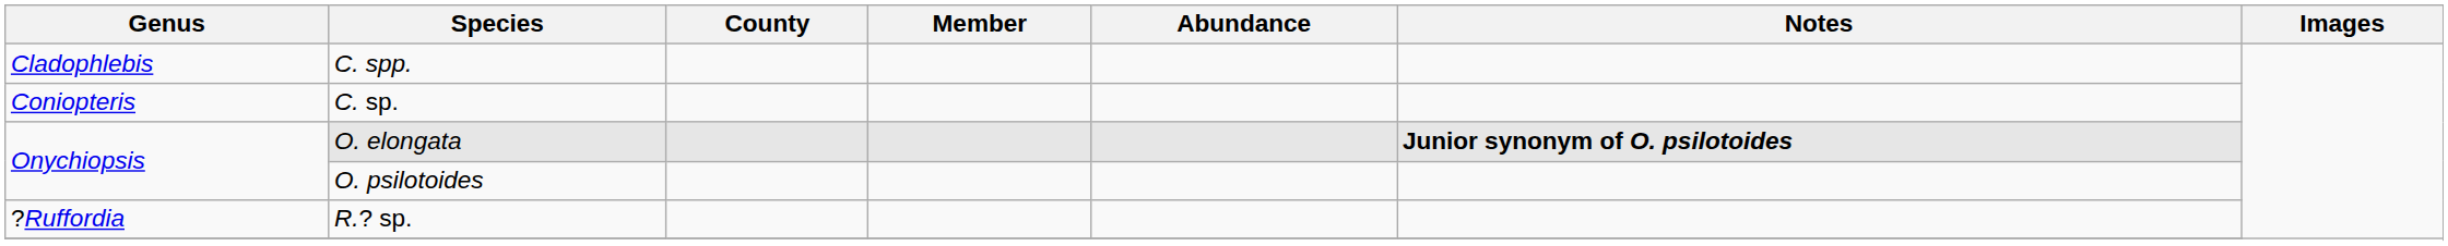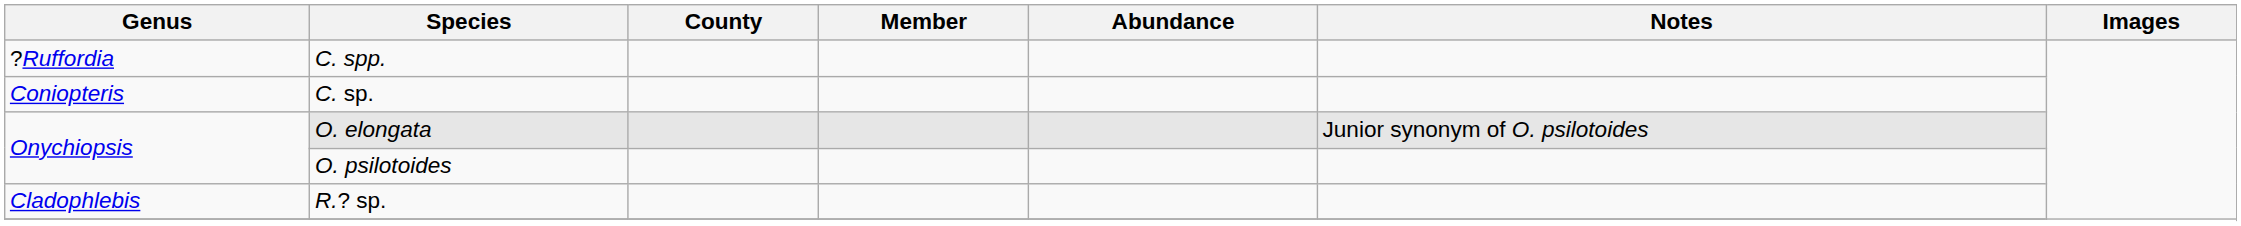 <table class="wikitable" align="center" width="100%">
 <tr>
 <th>Genus</th>
 <th>Species</th>
 <th>County</th>
 <th>Member</th>
 <th>Abundance</th>
 <th>Notes</th>
 <th>Images</th>
 </tr>
 <tr>
-<td><em><a href='#'>Cladophlebis</a></em></td>
+<td>?<em><a href='#'>Ruffordia</a></em></td>
 <td><em>C. spp.</em></td>
 <td></td>
 <td></td>
 <td></td>
 <td></td>
 <td rowspan="99"></td>
 </tr>
 <tr>
 <td><em><a href='#'>Coniopteris</a></em></td>
 <td><em>C.</em> sp.</td>
 <td></td>
 <td></td>
 <td></td>
 <td></td>
 </tr>
 <tr>
 <td rowspan=2><em><a href='#'>Onychiopsis</a></em></td>
 <td style="background:#E6E6E6;"><em>O. elongata</em></td>
 <td style="background:#E6E6E6;"></td>
 <td style="background:#E6E6E6;"></td>
 <td style="background:#E6E6E6;"></td>
-<td style="background:#E6E6E6;"><strong>Junior synonym of <em>O. psilotoides</em></strong></td>
+<td style="background:#E6E6E6;">Junior synonym of <em>O. psilotoides</em></td>
 </tr>
 <tr>
 <td><em>O. psilotoides</em></td>
 <td></td>
 <td></td>
 <td></td>
 <td></td>
 </tr>
 <tr>
-<td>?<em><a href='#'>Ruffordia</a></em></td>
+<td><em><a href='#'>Cladophlebis</a></em></td>
 <td><em>R.</em>? sp.</td>
 <td></td>
 <td></td>
 <td></td>
 <td></td>
 </tr>
 <tr>
 </tr>
 </table>
